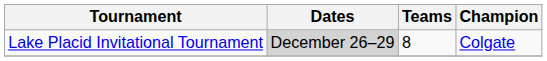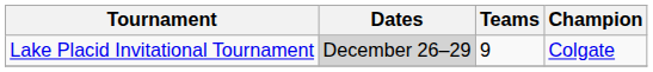 <table class="wikitable">
 <tr>
 <th>Tournament</th>
 <th>Dates</th>
 <th>Teams</th>
 <th>Champion</th>
 </tr>
 <tr>
 <td><a href='#'>Lake Placid Invitational Tournament</a></td>
 <td style="background: lightgrey;">December 26–29</td>
-<td>8</td>
+<td>9</td>
 <td><a href='#'>Colgate</a></td>
 </tr>
 <tr>
 </tr>
 </table>
